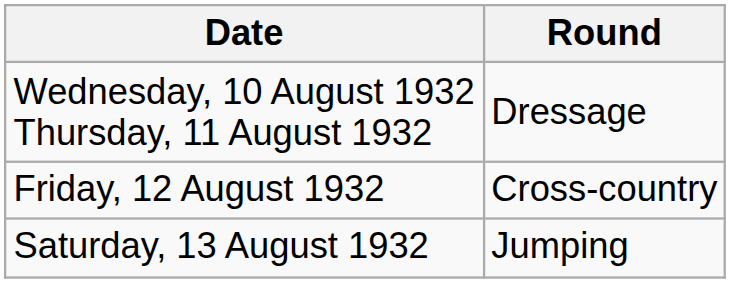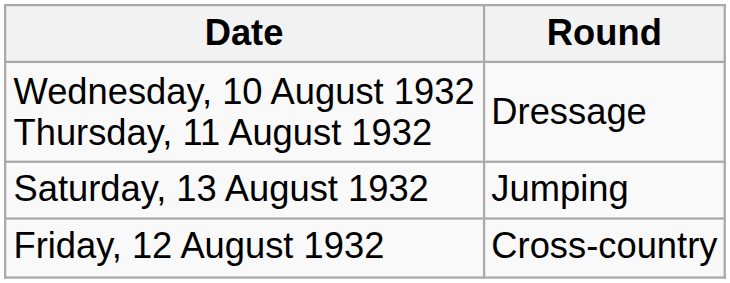 <table class="wikitable">
 <tr>
 <th>Date</th>
 <th>Round</th>
 </tr>
 <tr>
 <td>Wednesday, 10 August 1932<br>Thursday, 11 August 1932</td>
 <td>Dressage</td>
 </tr>
 <tr>
+<td>Saturday, 13 August 1932</td>
+<td>Jumping</td>
+</tr>
+<tr>
 <td>Friday, 12 August 1932</td>
 <td>Cross-country</td>
 </tr>
-<tr>
-<td>Saturday, 13 August 1932</td>
-<td>Jumping</td>
-</tr>
 </table>
